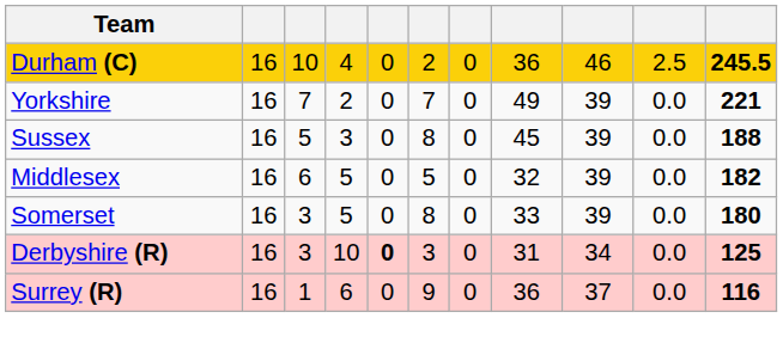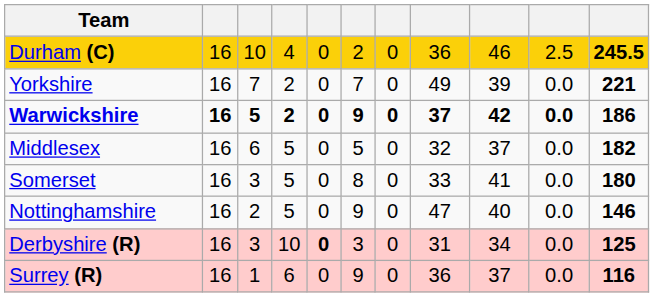 <table class="wikitable" style="text-align:center">
 <tr>
 <th width=150>Team</th>
 <th width=20></th>
 <th width=20></th>
 <th width=20></th>
 <th width=20></th>
 <th width=20></th>
 <th width=20></th>
 <th width=40></th>
 <th width=40></th>
 <th width=40></th>
 <th width=40></th>
 </tr>
 <tr style="background:#fbd009;">
 <td align=left><a href='#'>Durham</a> <strong>(C)</strong></td>
 <td>16</td>
 <td>10</td>
 <td>4</td>
 <td>0</td>
 <td>2</td>
 <td>0</td>
 <td>36</td>
 <td>46</td>
 <td>2.5</td>
 <td><strong>245.5</strong></td>
 </tr>
 <tr>
 <td align=left><a href='#'>Yorkshire</a></td>
 <td>16</td>
 <td>7</td>
 <td>2</td>
 <td>0</td>
 <td>7</td>
 <td>0</td>
 <td>49</td>
 <td>39</td>
 <td>0.0</td>
 <td><strong>221</strong></td>
 </tr>
-<tr>
-<td align=left><a href='#'>Sussex</a></td>
+<tr style="font-weight:bold">
+<td align=left><a href='#'>Warwickshire</a></td>
 <td>16</td>
 <td>5</td>
-<td>3</td>
+<td>2</td>
 <td>0</td>
-<td>8</td>
+<td>9</td>
 <td>0</td>
-<td>45</td>
-<td>39</td>
+<td>37</td>
+<td>42</td>
 <td>0.0</td>
-<td><strong>188</strong></td>
+<td><strong>186</strong></td>
 </tr>
 <tr>
 <td align=left><a href='#'>Middlesex</a></td>
 <td>16</td>
 <td>6</td>
 <td>5</td>
 <td>0</td>
 <td>5</td>
 <td>0</td>
 <td>32</td>
-<td>39</td>
+<td>37</td>
 <td>0.0</td>
 <td><strong>182</strong></td>
 </tr>
 <tr>
 <td align=left><a href='#'>Somerset</a></td>
 <td>16</td>
 <td>3</td>
 <td>5</td>
 <td>0</td>
 <td>8</td>
 <td>0</td>
 <td>33</td>
-<td>39</td>
+<td>41</td>
 <td>0.0</td>
 <td><strong>180</strong></td>
+</tr>
+<tr>
+<td align=left><a href='#'>Nottinghamshire</a></td>
+<td>16</td>
+<td>2</td>
+<td>5</td>
+<td>0</td>
+<td>9</td>
+<td>0</td>
+<td>47</td>
+<td>40</td>
+<td>0.0</td>
+<td><strong>146</strong></td>
 </tr>
 <tr style="background:#FFCCCC">
 <td align=left><a href='#'>Derbyshire</a> <strong>(R)</strong></td>
 <td>16</td>
 <td>3</td>
 <td>10</td>
 <td><strong>0</strong></td>
 <td>3</td>
 <td>0</td>
 <td>31</td>
 <td>34</td>
 <td>0.0</td>
 <td><strong>125</strong></td>
 </tr>
 <tr style="background:#FFCCCC">
 <td align=left><a href='#'>Surrey</a> <strong>(R)</strong></td>
 <td>16</td>
 <td>1</td>
 <td>6</td>
 <td>0</td>
 <td>9</td>
 <td>0</td>
 <td>36</td>
 <td>37</td>
 <td>0.0</td>
 <td><strong>116</strong></td>
 </tr>
 </table>
